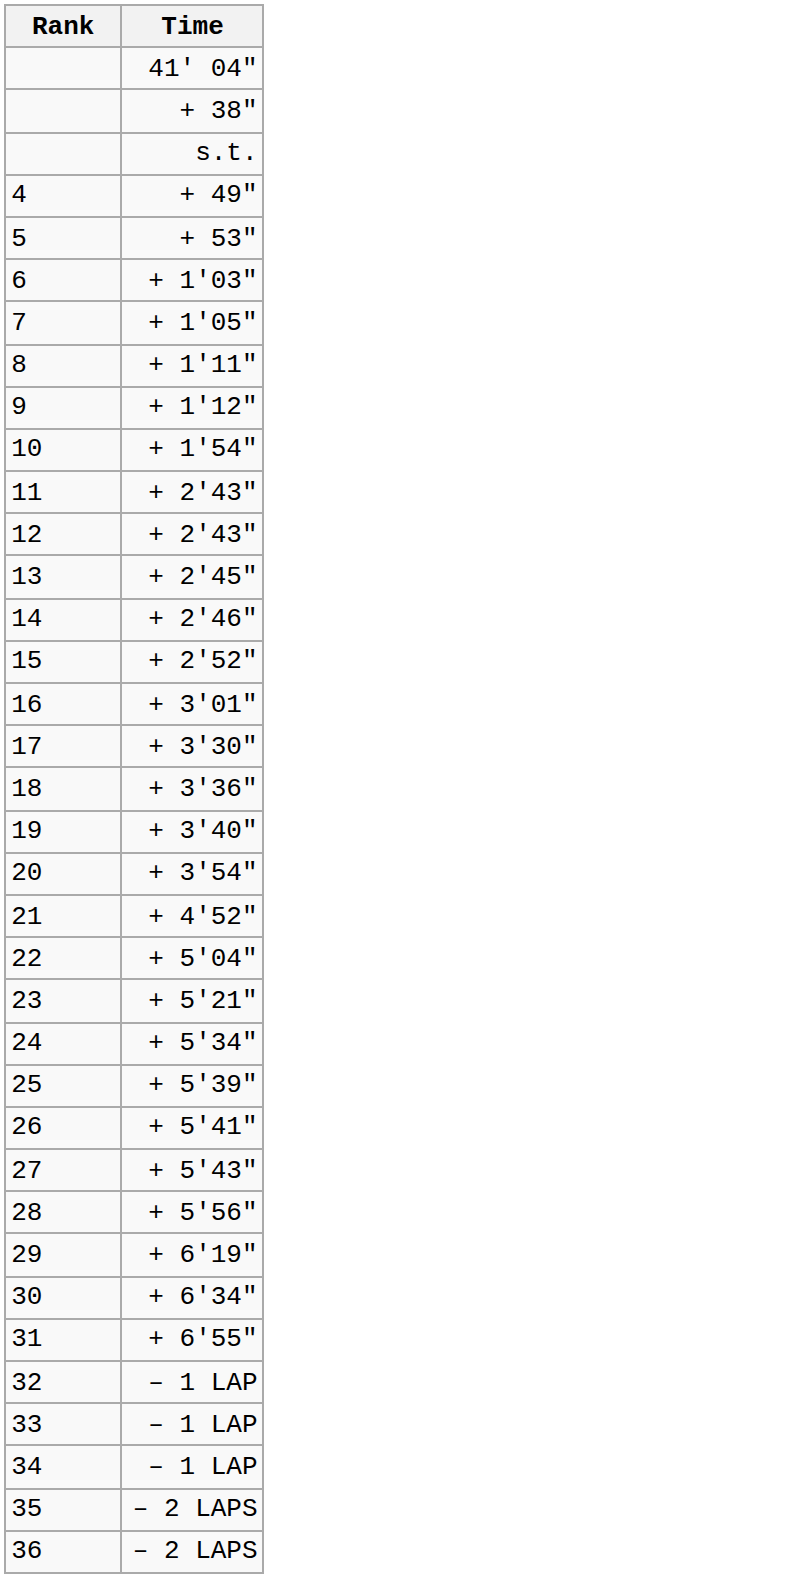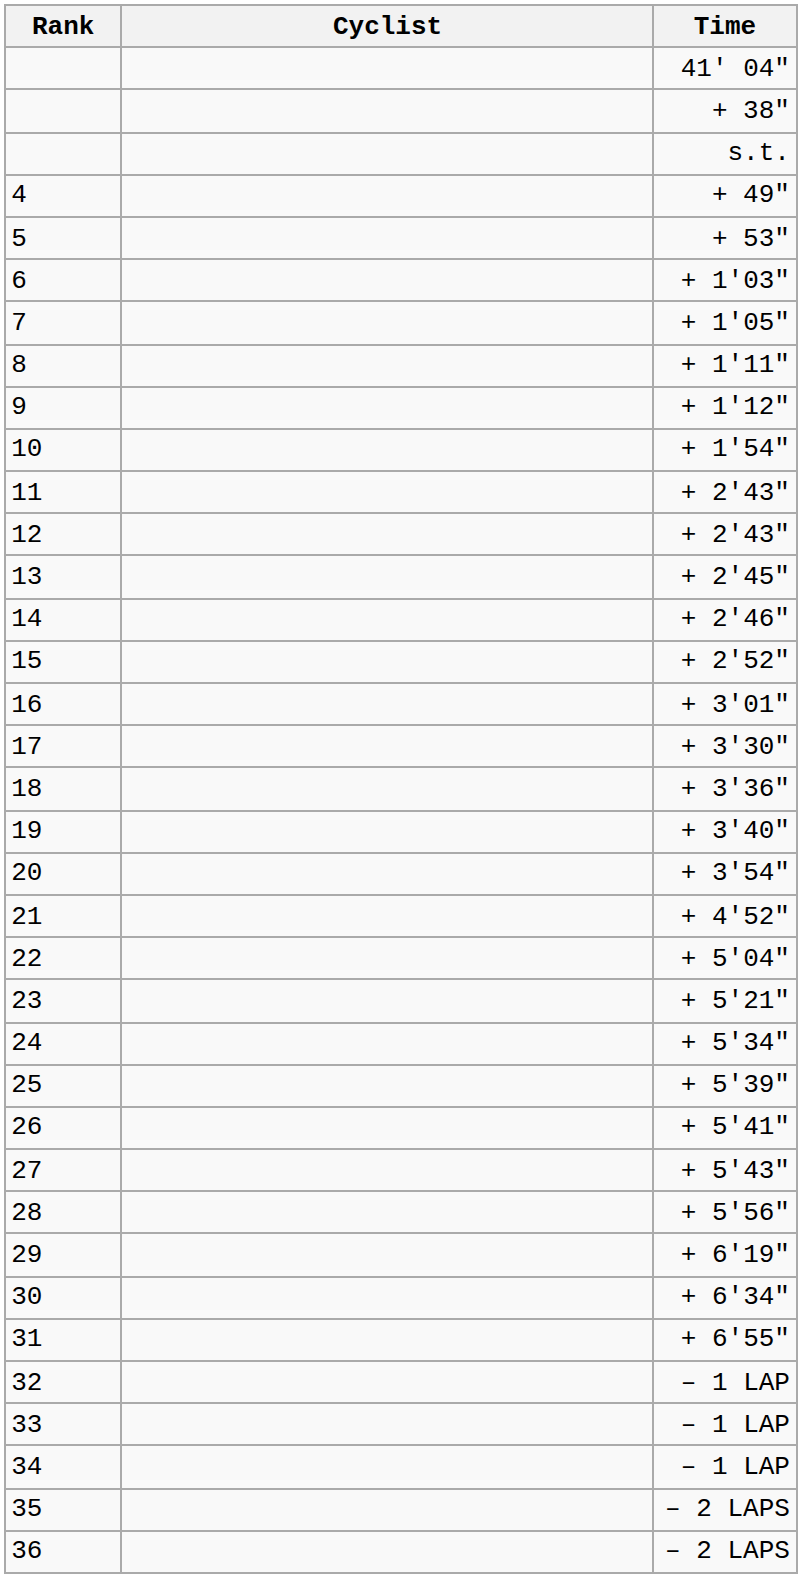 <table class="wikitable">
 <tr>
 <th style="width: 4em;">Rank</th>
+<th style="width: 20em;">Cyclist</th>
 <th style="width: 5em;">Time</th>
 </tr>
 <tr>
+<td></td>
 <td></td>
 <td align="right">41' 04"</td>
 </tr>
 <tr>
 <td></td>
+<td></td>
 <td align="right">+ 38"</td>
 </tr>
 <tr>
+<td></td>
 <td></td>
 <td align="right">s.t.</td>
 </tr>
 <tr>
 <td>4</td>
+<td></td>
 <td align="right">+ 49"</td>
 </tr>
 <tr>
 <td>5</td>
+<td></td>
 <td align="right">+ 53"</td>
 </tr>
 <tr>
 <td>6</td>
+<td></td>
 <td align="right">+ 1'03"</td>
 </tr>
 <tr>
 <td>7</td>
+<td></td>
 <td align="right">+ 1'05"</td>
 </tr>
 <tr>
 <td>8</td>
+<td></td>
 <td align="right">+ 1'11"</td>
 </tr>
 <tr>
 <td>9</td>
+<td></td>
 <td align="right">+ 1'12"</td>
 </tr>
 <tr>
 <td>10</td>
+<td></td>
 <td align="right">+ 1'54"</td>
 </tr>
 <tr>
 <td>11</td>
+<td></td>
 <td align="right">+ 2'43"</td>
 </tr>
 <tr>
 <td>12</td>
+<td></td>
 <td align="right">+ 2'43"</td>
 </tr>
 <tr>
 <td>13</td>
+<td></td>
 <td align="right">+ 2'45"</td>
 </tr>
 <tr>
 <td>14</td>
+<td></td>
 <td align="right">+ 2'46"</td>
 </tr>
 <tr>
 <td>15</td>
+<td></td>
 <td align="right">+ 2'52"</td>
 </tr>
 <tr>
 <td>16</td>
+<td></td>
 <td align="right">+ 3'01"</td>
 </tr>
 <tr>
 <td>17</td>
+<td></td>
 <td align="right">+ 3'30"</td>
 </tr>
 <tr>
 <td>18</td>
+<td></td>
 <td align="right">+ 3'36"</td>
 </tr>
 <tr>
 <td>19</td>
+<td></td>
 <td align="right">+ 3'40"</td>
 </tr>
 <tr>
 <td>20</td>
+<td></td>
 <td align="right">+ 3'54"</td>
 </tr>
 <tr>
 <td>21</td>
+<td></td>
 <td align="right">+ 4'52"</td>
 </tr>
 <tr>
 <td>22</td>
+<td></td>
 <td align="right">+ 5'04"</td>
 </tr>
 <tr>
 <td>23</td>
+<td></td>
 <td align="right">+ 5'21"</td>
 </tr>
 <tr>
 <td>24</td>
+<td></td>
 <td align="right">+ 5'34"</td>
 </tr>
 <tr>
 <td>25</td>
+<td></td>
 <td align="right">+ 5'39"</td>
 </tr>
 <tr>
 <td>26</td>
+<td></td>
 <td align="right">+ 5'41"</td>
 </tr>
 <tr>
 <td>27</td>
+<td></td>
 <td align="right">+ 5'43"</td>
 </tr>
 <tr>
 <td>28</td>
+<td></td>
 <td align="right">+ 5'56"</td>
 </tr>
 <tr>
 <td>29</td>
+<td></td>
 <td align="right">+ 6'19"</td>
 </tr>
 <tr>
 <td>30</td>
+<td></td>
 <td align="right">+ 6'34"</td>
 </tr>
 <tr>
 <td>31</td>
+<td></td>
 <td align="right">+ 6'55"</td>
 </tr>
 <tr>
 <td>32</td>
+<td></td>
 <td align="right">– 1 LAP</td>
 </tr>
 <tr>
 <td>33</td>
+<td></td>
 <td align="right">– 1 LAP</td>
 </tr>
 <tr>
 <td>34</td>
+<td></td>
 <td align="right">– 1 LAP</td>
 </tr>
 <tr>
 <td>35</td>
+<td></td>
 <td align="right">– 2 LAPS</td>
 </tr>
 <tr>
 <td>36</td>
+<td></td>
 <td align="right">– 2 LAPS</td>
 </tr>
 </table>
